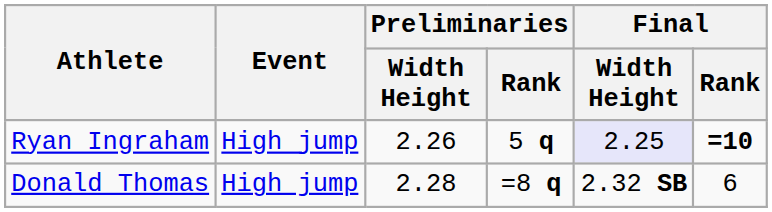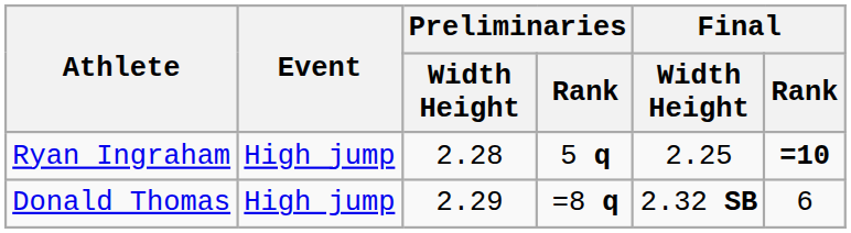 <table class=wikitable style="font-size:90%;">
 <tr>
 <th rowspan="2">Athlete</th>
 <th rowspan="2">Event</th>
 <th colspan="2">Preliminaries</th>
 <th colspan="2">Final</th>
 </tr>
 <tr>
 <th>Width<br>Height</th>
 <th>Rank</th>
 <th>Width<br>Height</th>
 <th>Rank</th>
 </tr>
 <tr style="border-top: single;">
 <td><a href='#'>Ryan Ingraham</a></td>
 <td><a href='#'>High jump</a></td>
-<td align=center>2.26</td>
+<td align=center>2.28</td>
 <td align=center>5 <strong>q</strong></td>
-<td align=center style="background: lavender;">2.25</td>
+<td align=center>2.25</td>
 <td align=center><strong>=10</strong></td>
 </tr>
 <tr style="border-top: single;">
 <td><a href='#'>Donald Thomas</a></td>
 <td><a href='#'>High jump</a></td>
-<td align=center>2.28</td>
+<td align=center>2.29</td>
 <td align=center>=8 <strong>q</strong></td>
 <td align=center>2.32 <strong>SB</strong></td>
 <td align=center>6</td>
 </tr>
 </table>
